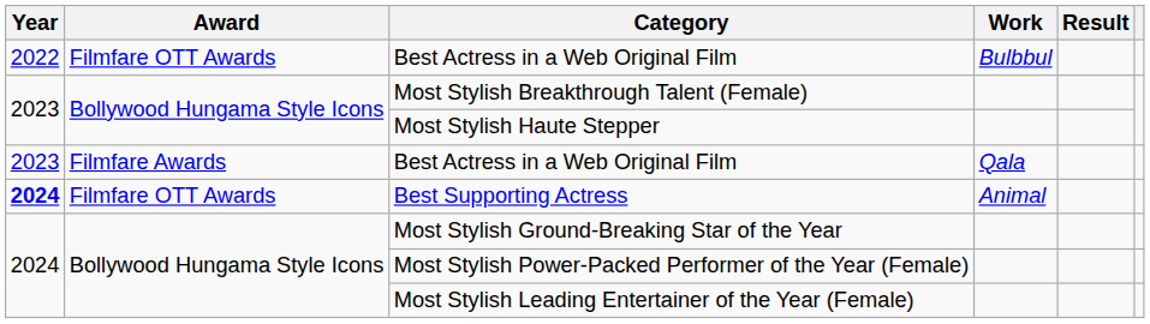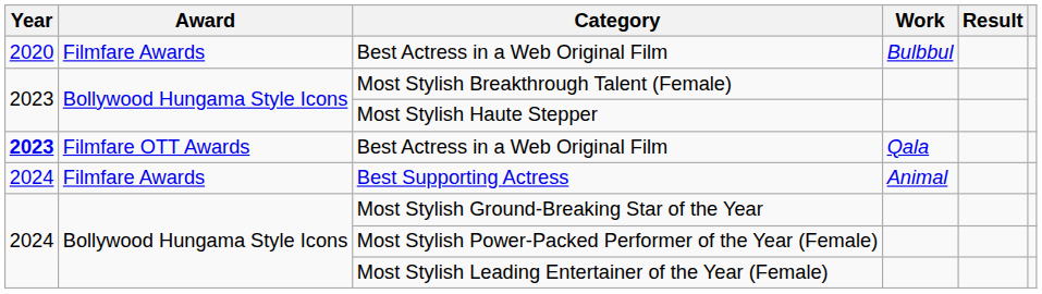 <table class="wikitable sortable plainrowheaders">
 <tr>
 <th scope="col">Year</th>
 <th scope="col">Award</th>
 <th scope="col">Category</th>
 <th scope="col">Work</th>
 <th scope="col">Result</th>
 <th scope="col"></th>
 </tr>
 <tr>
-<td><a href='#'>2022</a></td>
-<td><a href='#'>Filmfare OTT Awards</a></td>
+<td><a href='#'>2020</a></td>
+<td><a href='#'>Filmfare Awards</a></td>
 <td>Best Actress in a Web Original Film</td>
 <td><em><a href='#'>Bulbbul</a></em></td>
 <td></td>
 <td></td>
 </tr>
 <tr>
 <td rowspan="2">2023</td>
 <td rowspan="2"><a href='#'>Bollywood Hungama Style Icons</a></td>
 <td>Most Stylish Breakthrough Talent (Female)</td>
 <td></td>
 <td></td>
 <td rowspan="2"></td>
 </tr>
 <tr>
 <td>Most Stylish Haute Stepper</td>
 <td></td>
 <td></td>
 </tr>
 <tr>
-<td><a href='#'>2023</a></td>
-<td><a href='#'>Filmfare Awards</a></td>
+<td><strong><a href='#'>2023</a></strong></td>
+<td><a href='#'>Filmfare OTT Awards</a></td>
 <td>Best Actress in a Web Original Film</td>
 <td><em><a href='#'>Qala</a></em></td>
 <td></td>
 <td></td>
 </tr>
 <tr>
-<td><strong><a href='#'>2024</a></strong></td>
-<td><a href='#'>Filmfare OTT Awards</a></td>
+<td><a href='#'>2024</a></td>
+<td><a href='#'>Filmfare Awards</a></td>
 <td><a href='#'>Best Supporting Actress</a></td>
 <td><em><a href='#'>Animal</a></em></td>
 <td></td>
 <td></td>
 </tr>
 <tr>
 <td rowspan=3>2024</td>
 <td rowspan="3">Bollywood Hungama Style Icons</td>
 <td>Most Stylish Ground-Breaking Star of the Year</td>
 <td></td>
 <td></td>
 <td></td>
 </tr>
 <tr>
 <td>Most Stylish Power-Packed Performer of the Year (Female)</td>
 <td></td>
 <td></td>
 <td></td>
 </tr>
 <tr>
 <td>Most Stylish Leading Entertainer of the Year (Female)</td>
 <td></td>
 <td></td>
 <td></td>
 </tr>
 </table>
